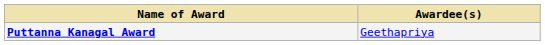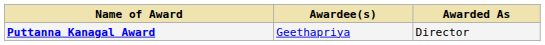 <table class="wikitable" style="width:100%;">
 <tr>
 <th style="background-color:#EFE4B0;">Name of Award</th>
 <th style="background-color:#EFE4B0;">Awardee(s)</th>
+<th style="background-color:#EFE4B0;">Awarded As</th>
 </tr>
 <tr style="background-color:#F4F4F4">
 <td><strong><a href='#'>Puttanna Kanagal Award</a></strong></td>
 <td><a href='#'>Geethapriya</a></td>
+<td>Director</td>
 </tr>
 </table>
